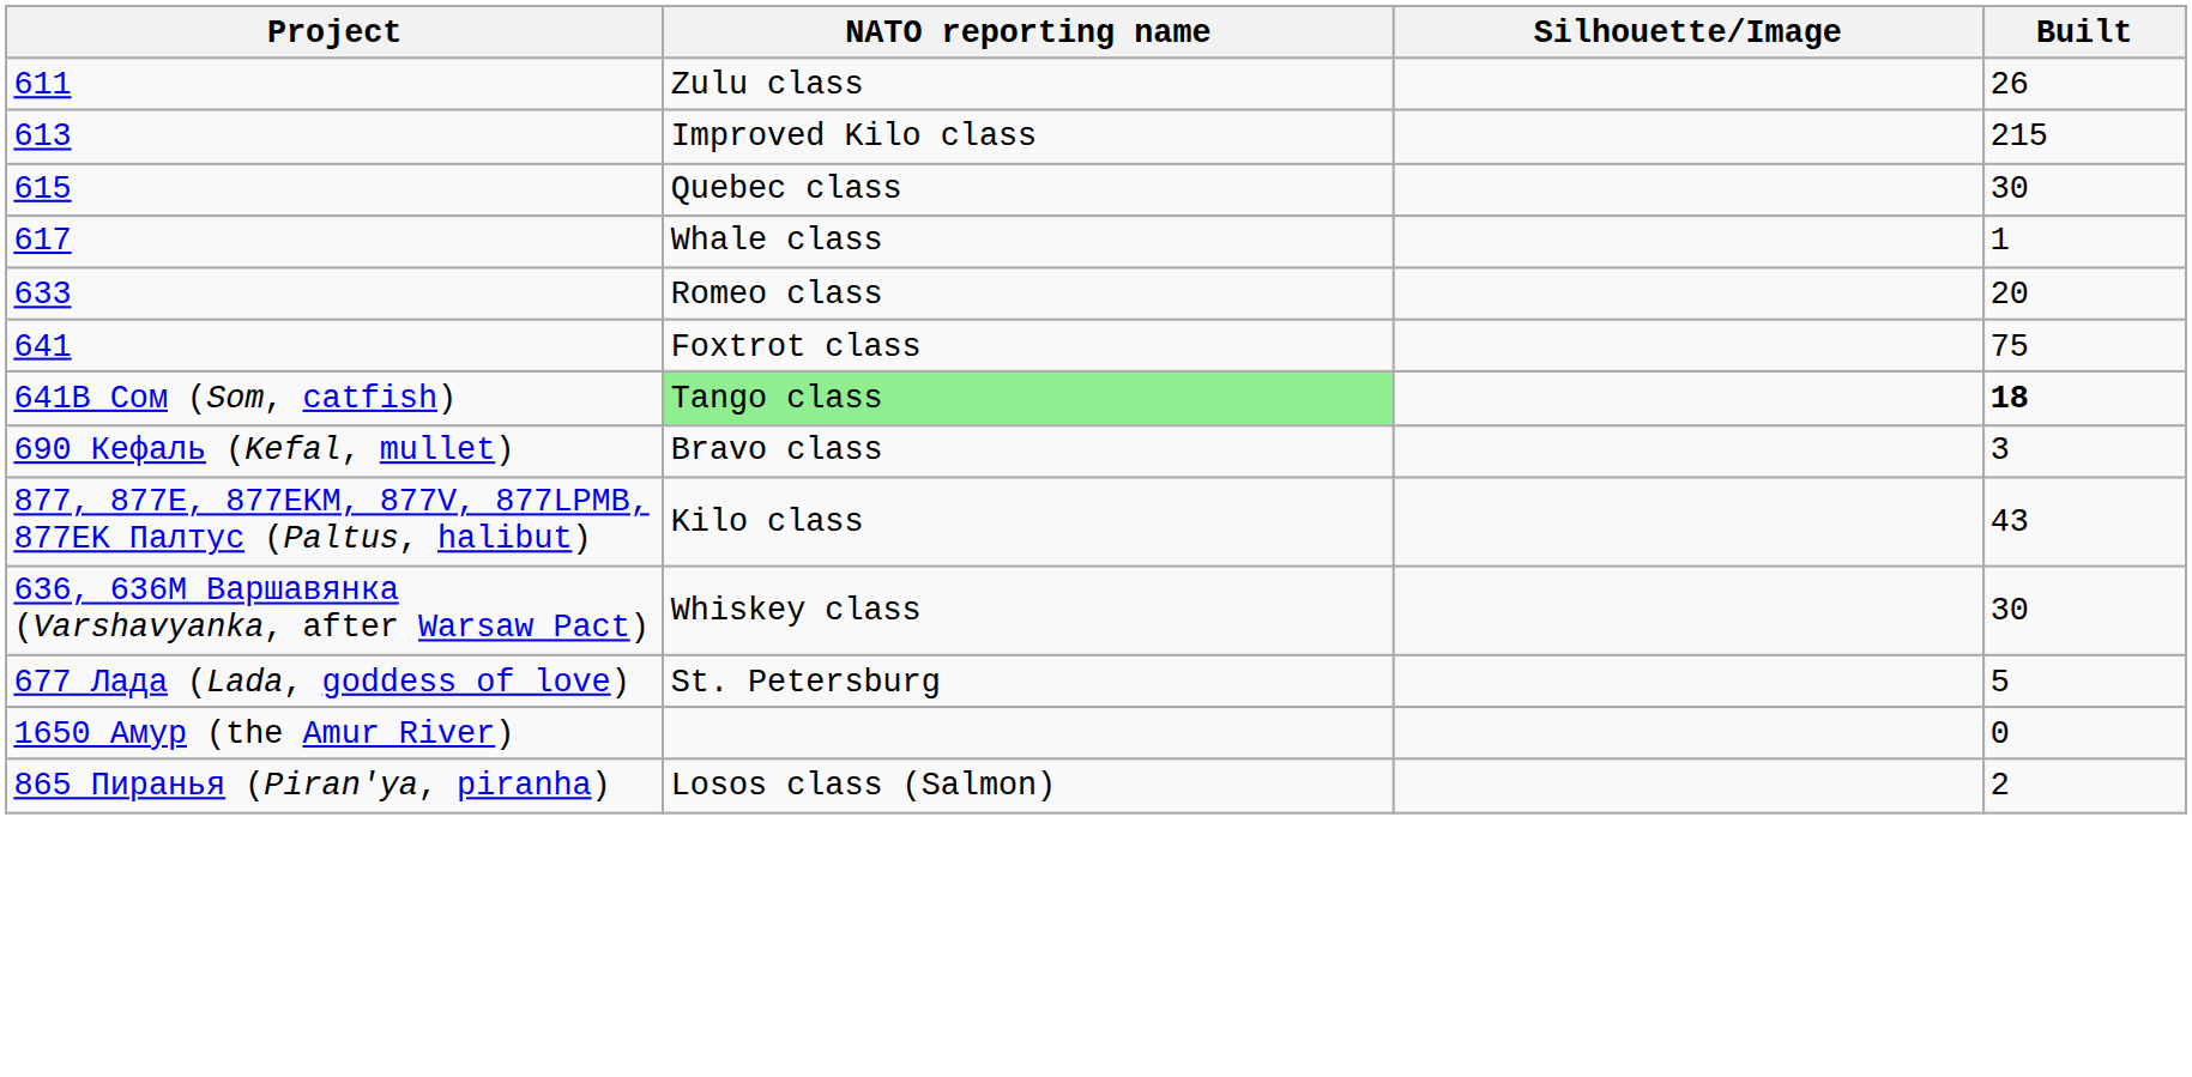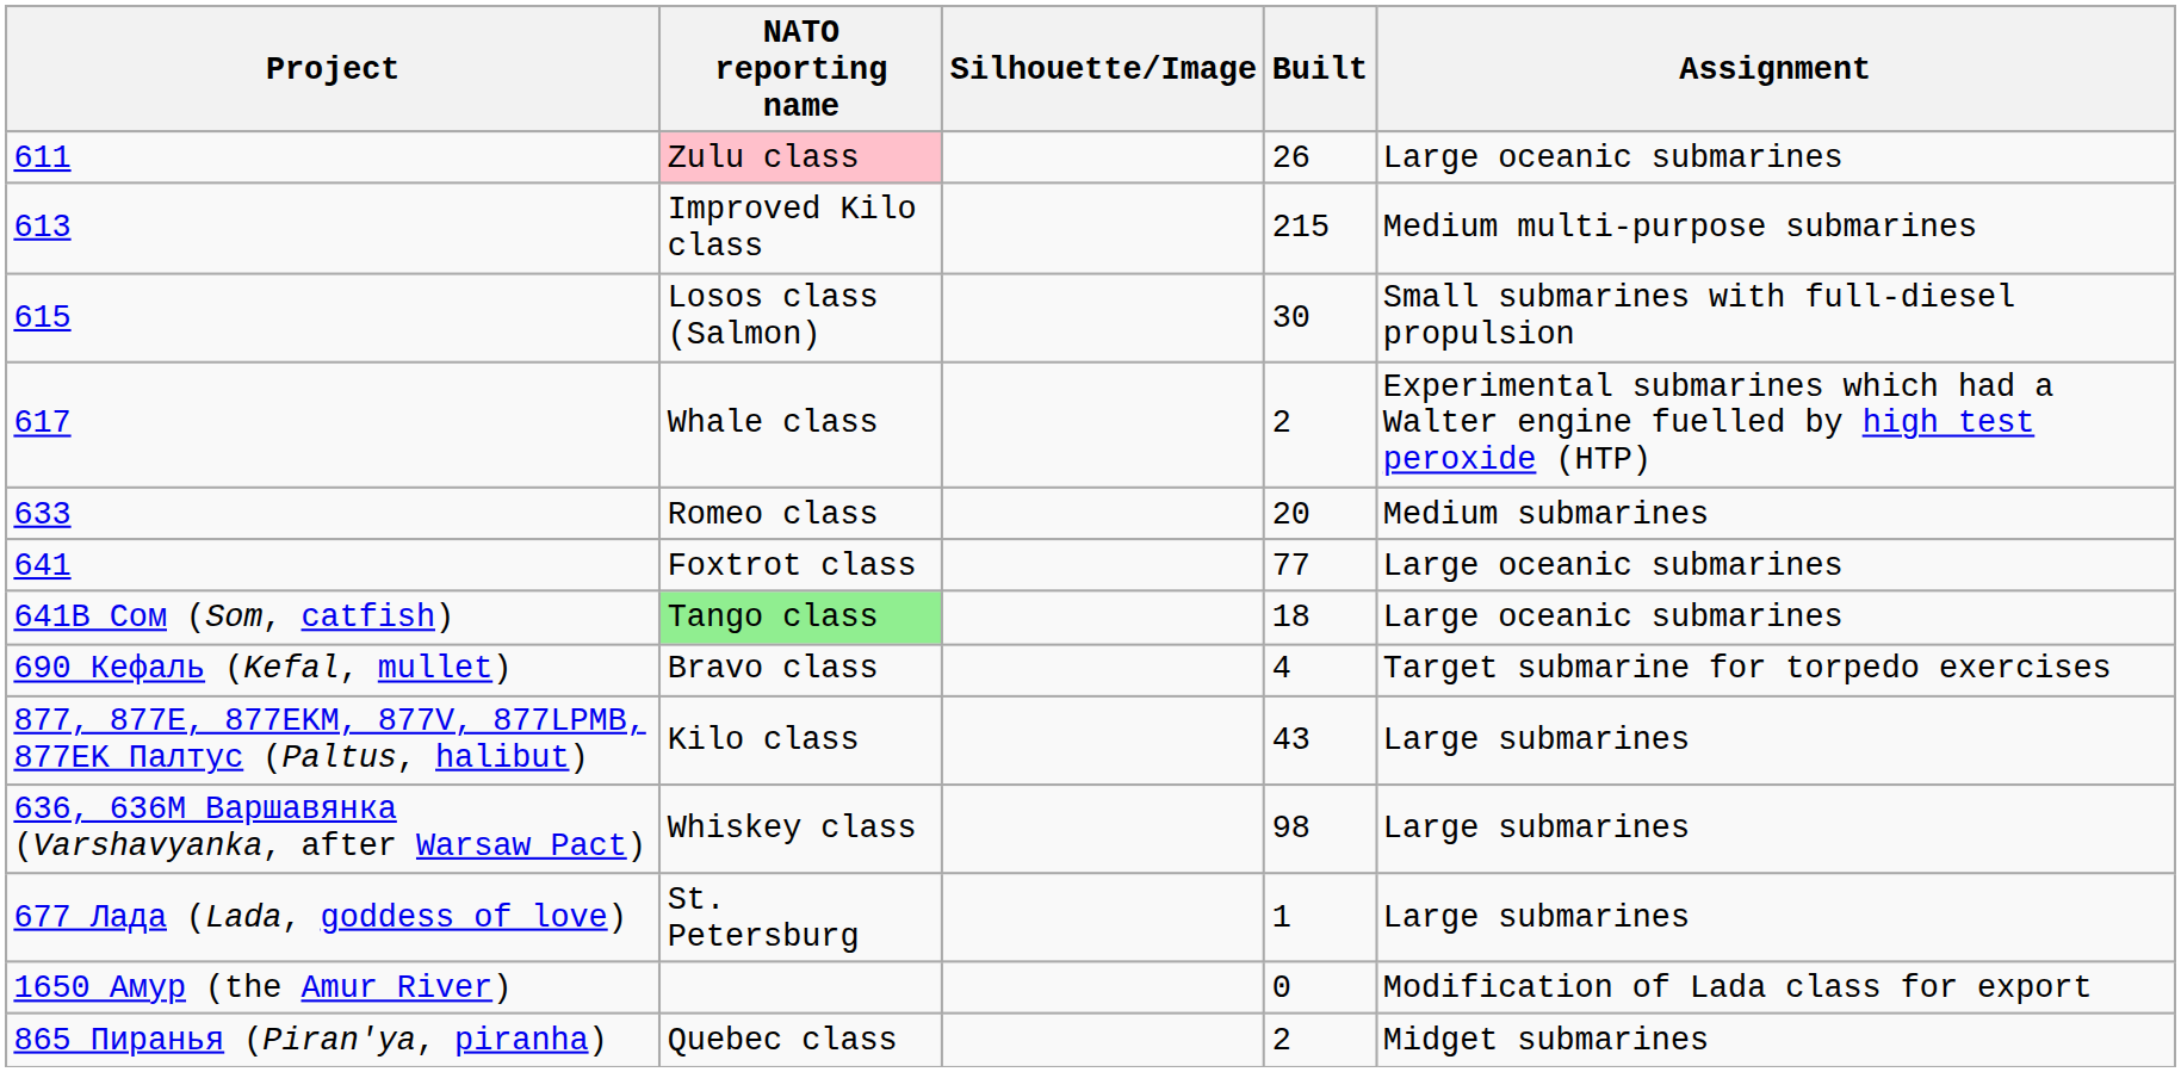 <table class="wikitable" style="width:100%">
 <tr>
 <th style="width: 20em">Project</th>
 <th>NATO reporting name</th>
 <th>Silhouette/Image</th>
 <th>Built</th>
+<th>Assignment</th>
 </tr>
 <tr>
 <td><a href='#'>611</a></td>
-<td>Zulu class</td>
+<td style="background: pink;">Zulu class</td>
 <td></td>
 <td>26</td>
+<td>Large oceanic submarines</td>
 </tr>
 <tr>
 <td><a href='#'>613</a></td>
 <td>Improved Kilo class</td>
 <td></td>
 <td>215</td>
+<td>Medium multi-purpose submarines</td>
 </tr>
 <tr>
 <td><a href='#'>615</a></td>
-<td>Quebec class</td>
+<td>Losos class (Salmon)</td>
 <td></td>
 <td>30</td>
+<td>Small submarines with full-diesel propulsion</td>
 </tr>
 <tr>
 <td><a href='#'>617</a></td>
 <td>Whale class</td>
 <td></td>
-<td>1</td>
+<td>2</td>
+<td>Experimental submarines which had a Walter engine fuelled by <a href='#'>high test peroxide</a> (HTP)</td>
 </tr>
 <tr>
 <td><a href='#'>633</a></td>
 <td>Romeo class</td>
 <td></td>
 <td>20</td>
+<td>Medium submarines</td>
 </tr>
 <tr>
 <td><a href='#'>641</a></td>
 <td>Foxtrot class</td>
 <td></td>
-<td>75</td>
+<td>77</td>
+<td>Large oceanic submarines</td>
 </tr>
 <tr>
 <td><a href='#'>641B Cом</a> (<em>Som</em>, <a href='#'>catfish</a>)</td>
 <td style="background: lightgreen;">Tango class</td>
 <td></td>
-<td><strong>18</strong></td>
+<td>18</td>
+<td>Large oceanic submarines</td>
 </tr>
 <tr>
 <td><a href='#'>690 Кефаль</a> (<em>Kefal</em>, <a href='#'>mullet</a>)</td>
 <td>Bravo class</td>
 <td></td>
-<td>3</td>
+<td>4</td>
+<td>Target submarine for torpedo exercises</td>
 </tr>
 <tr>
 <td><a href='#'>877, 877E, 877EKM, 877V, 877LPMB, 877EK Палтус</a> (<em>Paltus</em>, <a href='#'>halibut</a>)</td>
 <td>Kilo class</td>
 <td></td>
 <td>43</td>
+<td>Large submarines</td>
 </tr>
 <tr>
 <td><a href='#'>636, 636М Варшавянка</a>  (<em>Varshavyanka</em>, after <a href='#'>Warsaw Pact</a>)</td>
 <td>Whiskey class</td>
 <td></td>
-<td>30</td>
+<td>98</td>
+<td>Large submarines</td>
 </tr>
 <tr>
 <td><a href='#'>677 Лада</a> (<em>Lada</em>, <a href='#'>goddess of love</a>)</td>
 <td>St. Petersburg</td>
 <td></td>
-<td>5</td>
+<td>1</td>
+<td>Large submarines</td>
 </tr>
 <tr>
 <td><a href='#'>1650 Амур</a> (the <a href='#'>Amur River</a>)</td>
 <td></td>
 <td></td>
 <td>0</td>
+<td>Modification of Lada class for export</td>
 </tr>
 <tr>
 <td><a href='#'>865 Пиранья</a> (<em>Piran'ya</em>, <a href='#'>piranha</a>)</td>
-<td>Losos class (Salmon)</td>
+<td>Quebec class</td>
 <td></td>
 <td>2</td>
+<td>Midget submarines</td>
 </tr>
 </table>
